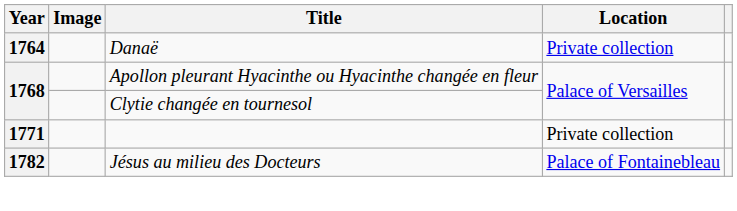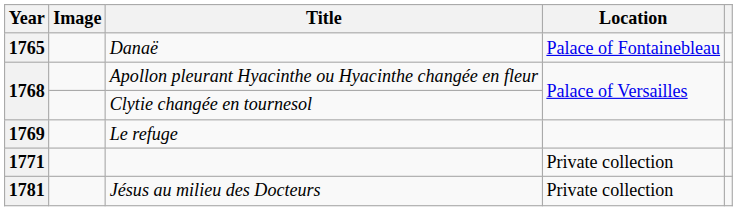 <table class="wikitable plainrowheaders sortable">
 <tr>
 <th scope="col">Year</th>
 <th scope="col" class="unsortable">Image</th>
 <th scope="col">Title</th>
 <th scope="col">Location</th>
 <th scope="col" class="unsortable"></th>
 </tr>
 <tr>
-<th scope="row">1764</th>
+<th scope="row">1765</th>
 <td></td>
 <td><em>Danaë</em></td>
-<td><a href='#'>Private collection</a></td>
+<td><a href='#'>Palace of Fontainebleau</a></td>
 <td style="text-align:center"></td>
 </tr>
 <tr>
 <th scope="row" rowspan="2">1768</th>
 <td></td>
 <td><em>Apollon pleurant Hyacinthe ou Hyacinthe changée en fleur</em></td>
 <td rowspan="2"><a href='#'>Palace of Versailles</a></td>
 <td rowspan="2" style="text-align:center"></td>
 </tr>
 <tr>
 <td></td>
 <td><em>Clytie changée en tournesol</em></td>
 </tr>
 <tr>
+<th scope="row">1769</th>
+<td></td>
+<td><em>Le refuge</em></td>
+<td></td>
+<td></td>
+</tr>
+<tr>
 <th scope="row">1771</th>
 <td></td>
 <td></td>
 <td>Private collection</td>
 <td></td>
 </tr>
 <tr>
-<th scope="row">1782</th>
+<th scope="row">1781</th>
 <td></td>
 <td><em>Jésus au milieu des Docteurs</em></td>
-<td><a href='#'>Palace of Fontainebleau</a></td>
+<td>Private collection</td>
 <td style="text-align:center"></td>
 </tr>
 </table>
